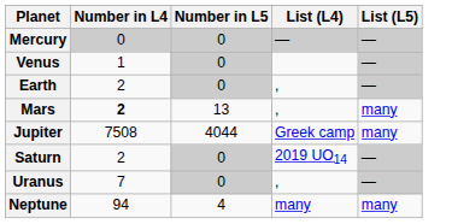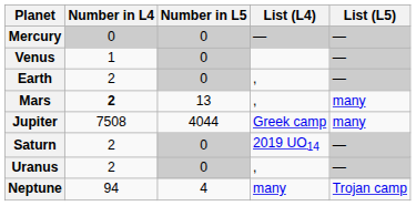 <table class="wikitable sortable">
 <tr>
 <th>Planet</th>
 <th>Number in L4</th>
 <th>Number in L5</th>
 <th>List (L4)</th>
 <th>List (L5)</th>
 </tr>
 <tr>
 <th>Mercury</th>
 <td align=center bgcolor="#cccccc">0</td>
 <td align=center bgcolor="#cccccc">0</td>
 <td bgcolor="#cccccc">—</td>
 <td bgcolor="#cccccc">—</td>
 </tr>
 <tr>
 <th>Venus</th>
 <td align=center>1</td>
 <td align=center bgcolor="#cccccc">0</td>
 <td></td>
 <td bgcolor="#cccccc">—</td>
 </tr>
 <tr>
 <th>Earth</th>
 <td align=center>2</td>
 <td align=center bgcolor="#cccccc">0</td>
 <td>, </td>
 <td bgcolor="#cccccc">—</td>
 </tr>
 <tr>
 <th>Mars</th>
 <td align=center><strong>2</strong></td>
 <td align=center>13</td>
 <td>, </td>
 <td><a href='#'>many</a></td>
 </tr>
 <tr>
 <th>Jupiter</th>
 <td align=center>7508</td>
 <td align=center>4044</td>
 <td><a href='#'>Greek camp</a></td>
 <td><a href='#'>many</a></td>
 </tr>
 <tr>
 <th>Saturn</th>
 <td align=center>2</td>
 <td align=center bgcolor="#cccccc">0</td>
 <td><a href='#'>2019 UO<sub>14</sub></a></td>
 <td bgcolor="#cccccc">—</td>
 </tr>
 <tr>
 <th>Uranus</th>
-<td align=center>7</td>
+<td align=center>2</td>
 <td align=center bgcolor="#cccccc">0</td>
 <td>, </td>
 <td bgcolor="#cccccc">—</td>
 </tr>
 <tr>
 <th>Neptune</th>
 <td align=center>94</td>
 <td align=center>4</td>
 <td><a href='#'>many</a></td>
-<td><a href='#'>many</a></td>
+<td><a href='#'>Trojan camp</a></td>
 </tr>
 </table>
